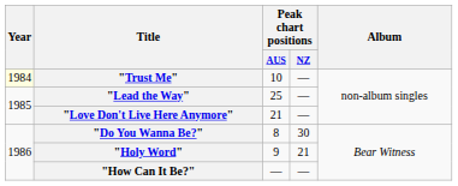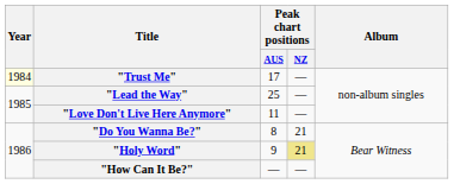 <table class="wikitable plainrowheaders" style="text-align:center;" border="1">
 <tr>
 <th scope="col" rowspan="2" style="width:1em;">Year</th>
 <th scope="col" rowspan="2" style="width:19em;">Title</th>
 <th scope="col" colspan="2">Peak chart positions</th>
 <th scope="col" rowspan="2" style="width:11em;">Album</th>
 </tr>
 <tr>
 <th width="30px"><small><a href='#'>AUS</a><br></small></th>
 <th width="30px"><small><a href='#'>NZ</a><br></small></th>
 </tr>
 <tr>
 <td style="background: lightyellow;">1984</td>
 <th scope="row">"<a href='#'>Trust Me</a>"</th>
-<td>10</td>
+<td>17</td>
 <td>—</td>
 <td rowspan="3">non-album singles</td>
 </tr>
 <tr>
 <td rowspan="2">1985</td>
 <th scope="row">"<a href='#'>Lead the Way</a>"</th>
 <td>25</td>
 <td>—</td>
 </tr>
 <tr>
 <th scope="row">"<a href='#'>Love Don't Live Here Anymore</a>"</th>
-<td>21</td>
+<td>11</td>
 <td>—</td>
 </tr>
 <tr>
 <td rowspan="3">1986</td>
 <th scope="row">"<a href='#'>Do You Wanna Be?</a>"</th>
 <td>8</td>
-<td>30</td>
+<td>21</td>
 <td rowspan="3"><em>Bear Witness</em></td>
 </tr>
 <tr>
 <th scope="row">"<a href='#'>Holy Word</a>"</th>
 <td>9</td>
-<td>21</td>
+<td style="background: khaki;">21</td>
 </tr>
 <tr>
 <th scope="row">"How Can It Be?"</th>
 <td>—</td>
 <td>—</td>
 </tr>
 </table>
